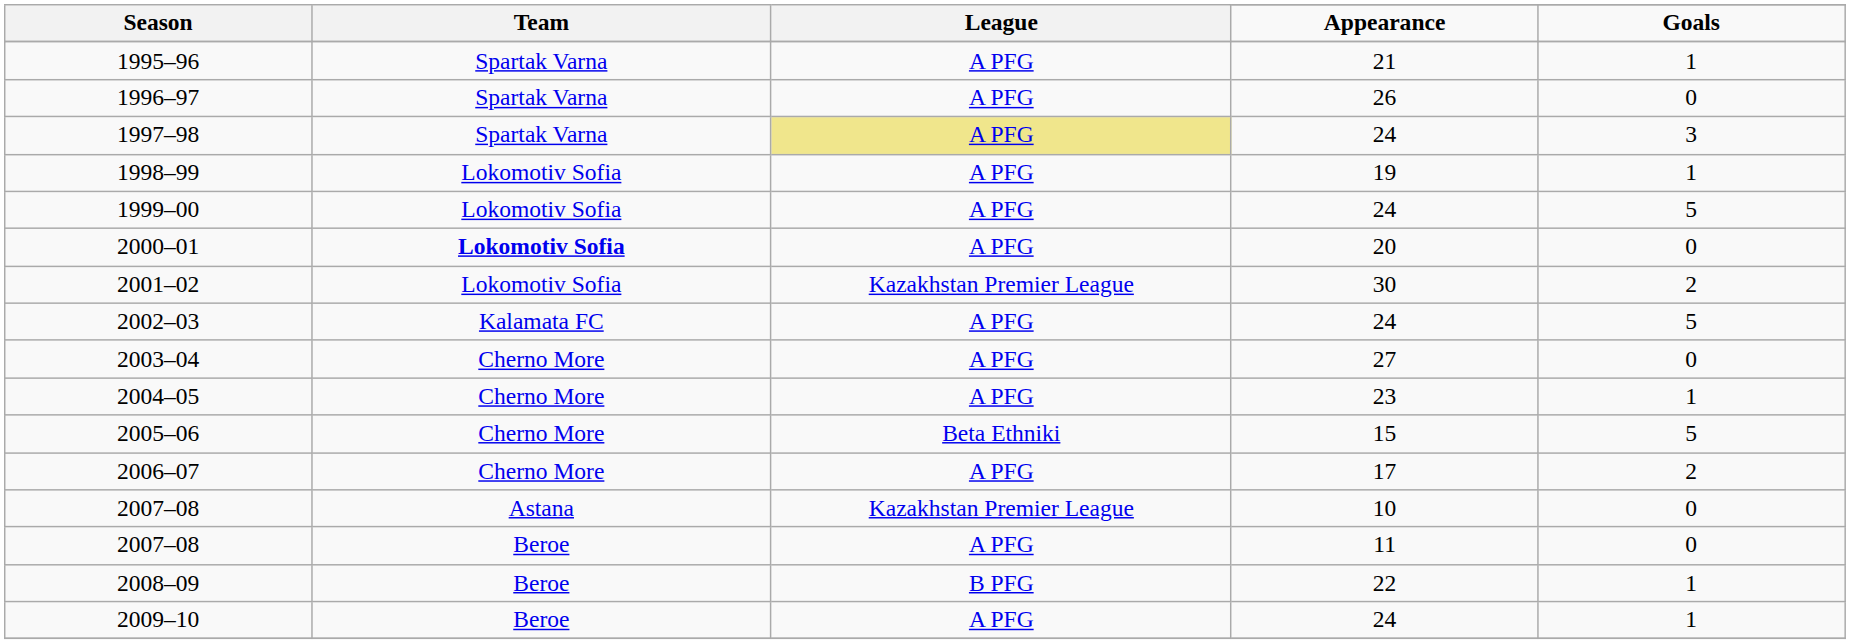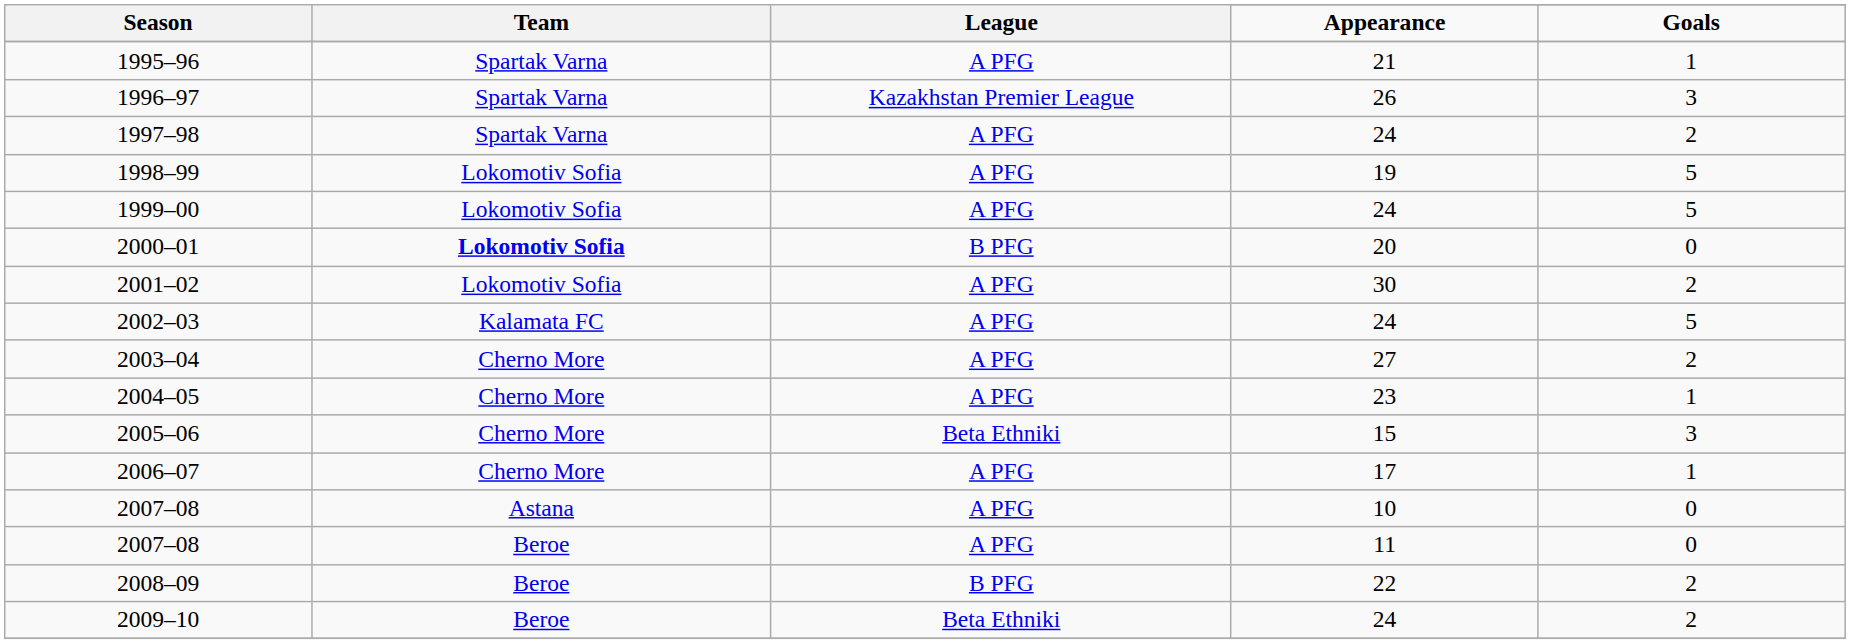 <table class="wikitable" |- align=center>
 <tr>
 <th rowspan=2 width=10%><strong>Season</strong></th>
 <th rowspan=2 width=15%><strong>Team</strong></th>
 <th rowspan=2 width=15%><strong>League</strong></th>
 </tr>
 <tr>
 <td align=center width=10%><strong>Appearance</strong></td>
 <td align=center width=10%><strong>Goals</strong></td>
 </tr>
 <tr>
 </tr>
 <tr>
 <td align=center>1995–96</td>
 <td align=center><a href='#'>Spartak Varna</a></td>
 <td align=center><a href='#'>A PFG</a></td>
 <td align=center>21</td>
 <td align=center>1</td>
 </tr>
 <tr>
 <td align=center>1996–97</td>
 <td align=center><a href='#'>Spartak Varna</a></td>
-<td align=center><a href='#'>A PFG</a></td>
+<td align=center><a href='#'>Kazakhstan Premier League</a></td>
 <td align=center>26</td>
-<td align=center>0</td>
+<td align=center>3</td>
 </tr>
 <tr>
 <td align=center>1997–98</td>
 <td align=center><a href='#'>Spartak Varna</a></td>
-<td align=center style="background: khaki;"><a href='#'>A PFG</a></td>
+<td align=center><a href='#'>A PFG</a></td>
 <td align=center>24</td>
-<td align=center>3</td>
+<td align=center>2</td>
 </tr>
 <tr>
 <td align=center>1998–99</td>
 <td align=center><a href='#'>Lokomotiv Sofia</a></td>
 <td align=center><a href='#'>A PFG</a></td>
 <td align=center>19</td>
-<td align=center>1</td>
+<td align=center>5</td>
 </tr>
 <tr>
 <td align=center>1999–00</td>
 <td align=center><a href='#'>Lokomotiv Sofia</a></td>
 <td align=center><a href='#'>A PFG</a></td>
 <td align=center>24</td>
 <td align=center>5</td>
 </tr>
 <tr>
 <td align=center>2000–01</td>
 <td align=center><strong><a href='#'>Lokomotiv Sofia</a></strong></td>
-<td align=center><a href='#'>A PFG</a></td>
+<td align=center><a href='#'>B PFG</a></td>
 <td align=center>20</td>
 <td align=center>0</td>
 </tr>
 <tr>
 <td align=center>2001–02</td>
 <td align=center><a href='#'>Lokomotiv Sofia</a></td>
-<td align=center><a href='#'>Kazakhstan Premier League</a></td>
+<td align=center><a href='#'>A PFG</a></td>
 <td align=center>30</td>
 <td align=center>2</td>
 </tr>
 <tr>
 <td align=center>2002–03</td>
 <td align=center><a href='#'>Kalamata FC</a></td>
 <td align=center><a href='#'>A PFG</a></td>
 <td align=center>24</td>
 <td align=center>5</td>
 </tr>
 <tr>
 <td align=center>2003–04</td>
 <td align=center><a href='#'>Cherno More</a></td>
 <td align=center><a href='#'>A PFG</a></td>
 <td align=center>27</td>
-<td align=center>0</td>
+<td align=center>2</td>
 </tr>
 <tr>
 <td align=center>2004–05</td>
 <td align=center><a href='#'>Cherno More</a></td>
 <td align=center><a href='#'>A PFG</a></td>
 <td align=center>23</td>
 <td align=center>1</td>
 </tr>
 <tr>
 <td align=center>2005–06</td>
 <td align=center><a href='#'>Cherno More</a></td>
 <td align=center><a href='#'>Beta Ethniki</a></td>
 <td align=center>15</td>
-<td align=center>5</td>
+<td align=center>3</td>
 </tr>
 <tr>
 <td align=center>2006–07</td>
 <td align=center><a href='#'>Cherno More</a></td>
 <td align=center><a href='#'>A PFG</a></td>
 <td align=center>17</td>
-<td align=center>2</td>
+<td align=center>1</td>
 </tr>
 <tr>
 <td align=center>2007–08</td>
 <td align=center><a href='#'>Astana</a></td>
-<td align=center><a href='#'>Kazakhstan Premier League</a></td>
+<td align=center><a href='#'>A PFG</a></td>
 <td align=center>10</td>
 <td align=center>0</td>
 </tr>
 <tr>
 <td align=center>2007–08</td>
 <td align=center><a href='#'>Beroe</a></td>
 <td align=center><a href='#'>A PFG</a></td>
 <td align=center>11</td>
 <td align=center>0</td>
 </tr>
 <tr>
 <td align=center>2008–09</td>
 <td align=center><a href='#'>Beroe</a></td>
 <td align=center><a href='#'>B PFG</a></td>
 <td align=center>22</td>
-<td align=center>1</td>
+<td align=center>2</td>
 </tr>
 <tr>
 <td align=center>2009–10</td>
 <td align=center><a href='#'>Beroe</a></td>
-<td align=center><a href='#'>A PFG</a></td>
+<td align=center><a href='#'>Beta Ethniki</a></td>
 <td align=center>24</td>
-<td align=center>1</td>
+<td align=center>2</td>
 </tr>
 <tr>
 </tr>
 </table>
